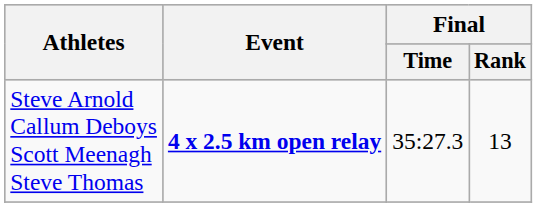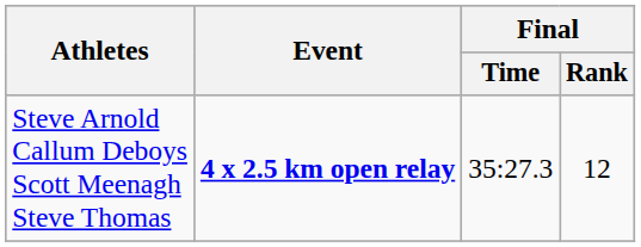 <table class="wikitable" style="font-size:90%">
 <tr>
 <th rowspan=2>Athletes</th>
 <th rowspan=2>Event</th>
 <th colspan=2>Final</th>
 </tr>
 <tr style="font-size:95%">
 <th>Time</th>
 <th>Rank</th>
 </tr>
 <tr align=center>
 <td align=left><a href='#'>Steve Arnold</a><br><a href='#'>Callum Deboys</a><br><a href='#'>Scott Meenagh</a><br><a href='#'>Steve Thomas</a></td>
 <td align=left><strong><a href='#'>4 x 2.5 km open relay</a></strong></td>
 <td>35:27.3</td>
-<td>13</td>
+<td>12</td>
 </tr>
 </table>
